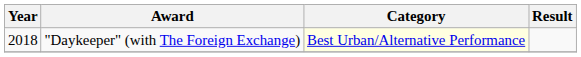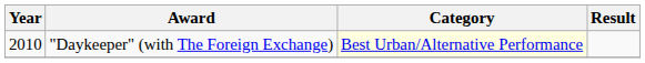 <table class="wikitable">
 <tr>
 <th>Year</th>
 <th>Award</th>
 <th>Category</th>
 <th>Result</th>
 </tr>
 <tr>
-<td>2018</td>
+<td>2010</td>
 <td>"Daykeeper" (with <a href='#'>The Foreign Exchange</a>)</td>
 <td style="background: lightyellow;"><a href='#'>Best Urban/Alternative Performance</a></td>
 <td></td>
 </tr>
 <tr>
 </tr>
 </table>
